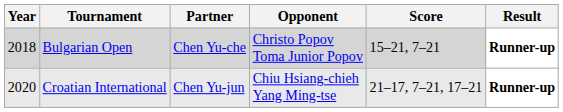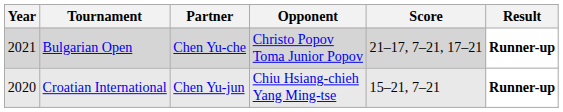 <table class="sortable wikitable" style="font-size: 90%;">
 <tr>
 <th>Year</th>
 <th>Tournament</th>
 <th>Partner</th>
 <th>Opponent</th>
 <th>Score</th>
 <th>Result</th>
 </tr>
 <tr style="background:#D5D5D5">
-<td align="center">2018</td>
+<td align="center">2021</td>
 <td align="left"><a href='#'>Bulgarian Open</a></td>
 <td align="left"> <a href='#'>Chen Yu-che</a></td>
 <td align="left"> <a href='#'>Christo Popov</a> <br> <a href='#'>Toma Junior Popov</a></td>
-<td align="left">15–21, 7–21</td>
+<td align="left">21–17, 7–21, 17–21</td>
 <td style="text-align:left; background:white"> <strong>Runner-up</strong></td>
 </tr>
 <tr style="background:#E9E9E9">
 <td align="center">2020</td>
 <td align="left"><a href='#'>Croatian International</a></td>
 <td align="left"> <a href='#'>Chen Yu-jun</a></td>
 <td align="left"><a href='#'>Chiu Hsiang-chieh</a> <br> <a href='#'>Yang Ming-tse</a></td>
-<td align="left">21–17, 7–21, 17–21</td>
+<td align="left">15–21, 7–21</td>
 <td style="text-align:left; background:white"> <strong>Runner-up</strong></td>
 </tr>
 </table>
